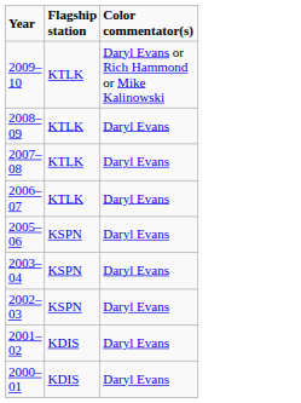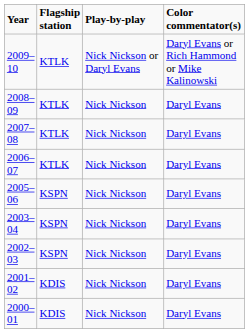 <table class="wikitable">
 <tr>
 <td width="40"><strong>Year</strong></td>
 <td width="40"><strong>Flagship station</strong></td>
+<td width="110"><strong>Play-by-play</strong></td>
 <td width="110"><strong>Color commentator(s)</strong></td>
 </tr>
 <tr>
 <td><a href='#'>2009–10</a></td>
 <td><a href='#'>KTLK</a></td>
+<td><a href='#'>Nick Nickson</a> or <a href='#'>Daryl Evans</a></td>
 <td><a href='#'>Daryl Evans</a> or <a href='#'>Rich Hammond</a> or <a href='#'>Mike Kalinowski</a></td>
 </tr>
 <tr>
 <td><a href='#'>2008–09</a></td>
 <td><a href='#'>KTLK</a></td>
+<td><a href='#'>Nick Nickson</a></td>
 <td><a href='#'>Daryl Evans</a></td>
 </tr>
 <tr>
 <td><a href='#'>2007–08</a></td>
 <td><a href='#'>KTLK</a></td>
+<td><a href='#'>Nick Nickson</a></td>
 <td><a href='#'>Daryl Evans</a></td>
 </tr>
 <tr>
 <td><a href='#'>2006–07</a></td>
 <td><a href='#'>KTLK</a></td>
+<td><a href='#'>Nick Nickson</a></td>
 <td><a href='#'>Daryl Evans</a></td>
 </tr>
 <tr>
 <td><a href='#'>2005–06</a></td>
 <td><a href='#'>KSPN</a></td>
+<td><a href='#'>Nick Nickson</a></td>
 <td><a href='#'>Daryl Evans</a></td>
 </tr>
 <tr>
 <td><a href='#'>2003–04</a></td>
 <td><a href='#'>KSPN</a></td>
+<td><a href='#'>Nick Nickson</a></td>
 <td><a href='#'>Daryl Evans</a></td>
 </tr>
 <tr>
 <td><a href='#'>2002–03</a></td>
 <td><a href='#'>KSPN</a></td>
+<td><a href='#'>Nick Nickson</a></td>
 <td><a href='#'>Daryl Evans</a></td>
 </tr>
 <tr>
 <td><a href='#'>2001–02</a></td>
 <td><a href='#'>KDIS</a></td>
+<td><a href='#'>Nick Nickson</a></td>
 <td><a href='#'>Daryl Evans</a></td>
 </tr>
 <tr>
 <td><a href='#'>2000–01</a></td>
 <td><a href='#'>KDIS</a></td>
+<td><a href='#'>Nick Nickson</a></td>
 <td><a href='#'>Daryl Evans</a></td>
 </tr>
 </table>
